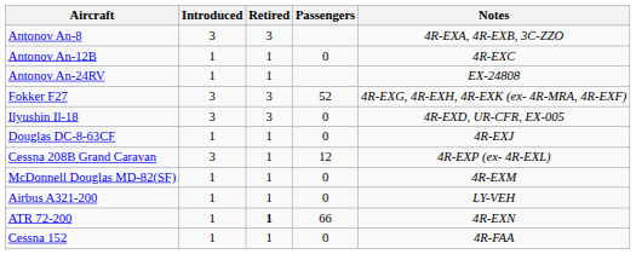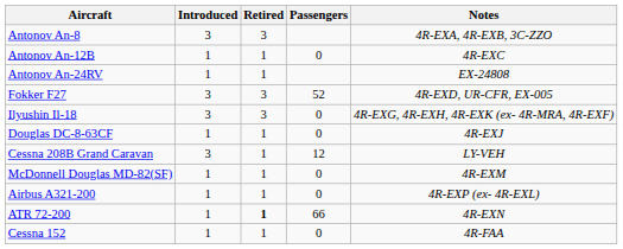 <table class="wikitable">
 <tr>
 <th>Aircraft</th>
 <th>Introduced</th>
 <th>Retired</th>
 <th>Passengers</th>
 <th>Notes</th>
 </tr>
 <tr>
 <td><a href='#'>Antonov An-8</a></td>
 <td style="text-align:center">3</td>
 <td style="text-align:center">3</td>
 <td></td>
 <td style="text-align:center"><em>4R-EXA</em>, <em>4R-EXB</em>, <em>3C-ZZO</em></td>
 </tr>
 <tr>
 <td><a href='#'>Antonov An-12B</a></td>
 <td style="text-align:center">1</td>
 <td style="text-align:center">1</td>
 <td style="text-align:center;">0</td>
 <td style="text-align:center"><em>4R-EXC</em></td>
 </tr>
 <tr>
 <td><a href='#'>Antonov An-24RV</a></td>
 <td style="text-align:center">1</td>
 <td style="text-align:center">1</td>
 <td></td>
 <td style="text-align:center"><em>EX-24808</em></td>
 </tr>
 <tr>
 <td><a href='#'>Fokker F27</a></td>
 <td style="text-align:center;">3</td>
 <td style="text-align:center;">3</td>
 <td style="text-align:center;">52</td>
-<td style="text-align:center;"><em>4R-EXG</em>, <em>4R-EXH</em>, <em>4R-EXK (ex- 4R-MRA, 4R-EXF)</em></td>
+<td style="text-align:center;"><em>4R-EXD</em>, <em>UR-CFR</em>, <em>EX-005</em></td>
 </tr>
 <tr>
 <td><a href='#'>Ilyushin Il-18</a></td>
 <td style="text-align:center;">3</td>
 <td style="text-align:center;">3</td>
 <td style="text-align:center;">0</td>
-<td style="text-align:center;"><em>4R-EXD</em>, <em>UR-CFR</em>, <em>EX-005</em></td>
+<td style="text-align:center;"><em>4R-EXG</em>, <em>4R-EXH</em>, <em>4R-EXK (ex- 4R-MRA, 4R-EXF)</em></td>
 </tr>
 <tr>
 <td><a href='#'>Douglas DC-8-63CF</a></td>
 <td style="text-align:center;">1</td>
 <td style="text-align:center;">1</td>
 <td style="text-align:center;">0</td>
 <td style="text-align:center;"><em>4R-EXJ</em></td>
 </tr>
 <tr>
 <td><a href='#'>Cessna 208B Grand Caravan</a></td>
 <td style="text-align:center;">3</td>
 <td style="text-align:center;">1</td>
 <td style="text-align:center;">12</td>
-<td style="text-align:center;"><em>4R-EXP (ex- 4R-EXL)</em></td>
+<td style="text-align:center;"><em>LY-VEH</em></td>
 </tr>
 <tr>
 <td><a href='#'>McDonnell Douglas MD-82(SF)</a></td>
 <td style="text-align:center;">1</td>
 <td style="text-align:center;">1</td>
 <td style="text-align:center;">0</td>
 <td style="text-align:center;"><em>4R-EXM</em></td>
 </tr>
 <tr>
 <td><a href='#'>Airbus A321-200</a></td>
 <td style="text-align:center;">1</td>
 <td style="text-align:center;">1</td>
 <td style="text-align:center;">0</td>
-<td style="text-align:center;"><em>LY-VEH</em></td>
+<td style="text-align:center;"><em>4R-EXP (ex- 4R-EXL)</em></td>
 </tr>
 <tr>
 <td><a href='#'>ATR 72-200</a></td>
 <td style="text-align:center;">1</td>
 <td style="text-align:center;"><strong>1</strong></td>
 <td style="text-align:center;">66</td>
 <td style="text-align:center;"><em>4R-EXN</em></td>
 </tr>
 <tr>
 <td><a href='#'>Cessna 152</a></td>
 <td style="text-align:center;">1</td>
 <td style="text-align:center;">1</td>
 <td style="text-align:center;">0</td>
 <td style="text-align:center;"><em>4R-FAA</em></td>
 </tr>
 </table>
